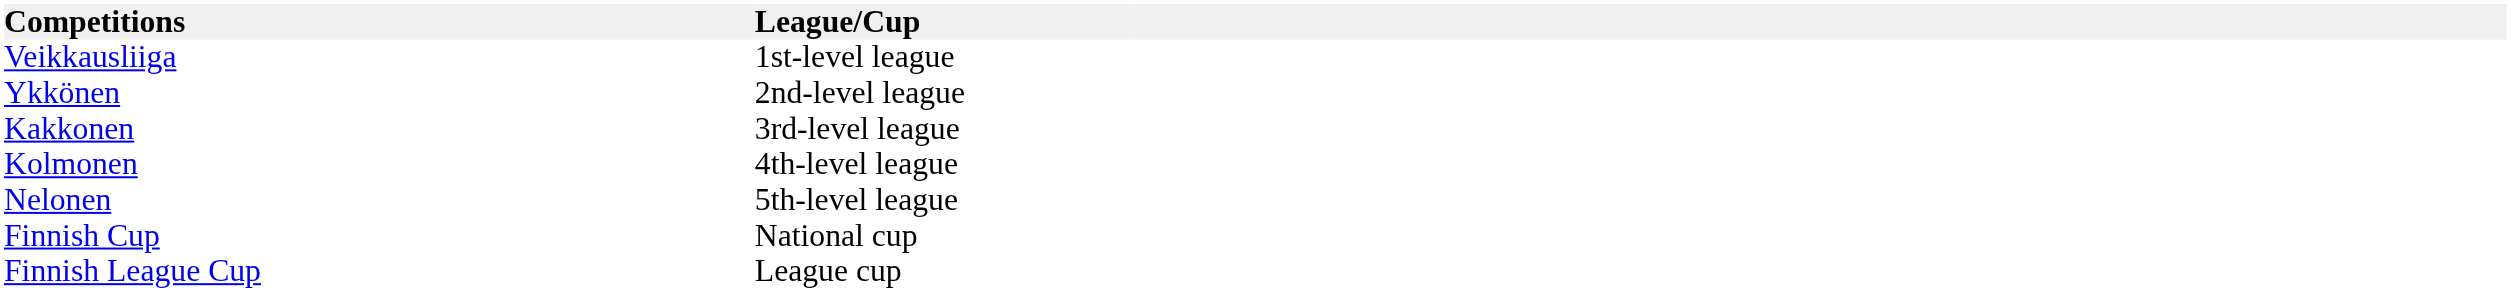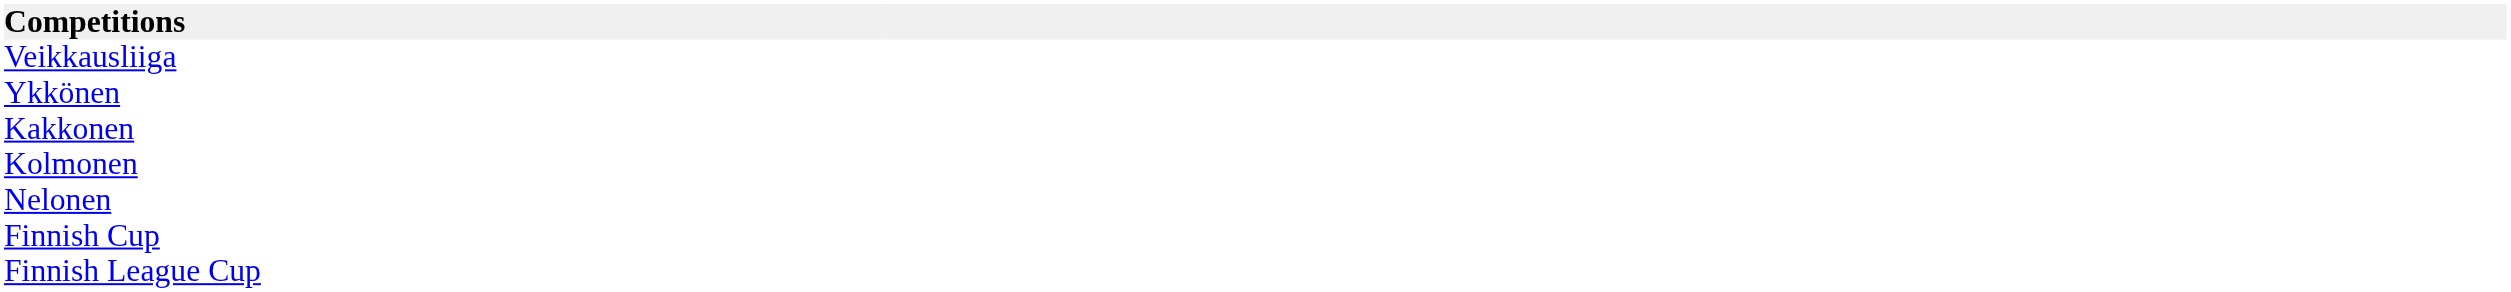 <table width="100%" cellspacing="0" cellpadding="0">
 <tr bgcolor="F0F0F0">
 <th width="30%" align="left"> Competitions</th>
-<th width="15%" align="left">League/Cup</th>
 <th width="55%" align="left"></th>
 </tr>
 <tr>
 <td><a href='#'>Veikkausliiga</a></td>
-<td>1st-level league</td>
 <td></td>
 </tr>
 <tr>
 <td><a href='#'>Ykkönen</a></td>
-<td>2nd-level league</td>
 <td></td>
 </tr>
 <tr>
 <td><a href='#'>Kakkonen</a></td>
-<td>3rd-level league</td>
 <td></td>
 </tr>
 <tr>
 <td><a href='#'>Kolmonen</a></td>
-<td>4th-level league</td>
 <td></td>
 </tr>
 <tr>
 <td><a href='#'>Nelonen</a></td>
-<td>5th-level league</td>
 <td></td>
 </tr>
 <tr>
 <td><a href='#'>Finnish Cup</a></td>
-<td>National cup</td>
 <td></td>
 </tr>
 <tr>
 <td><a href='#'>Finnish League Cup</a></td>
-<td>League cup</td>
 <td></td>
 </tr>
 </table>
